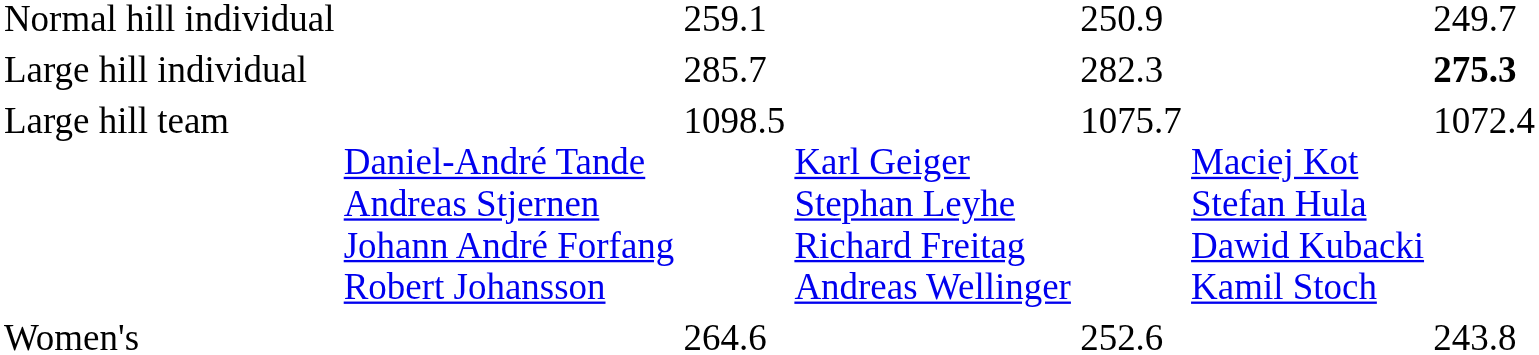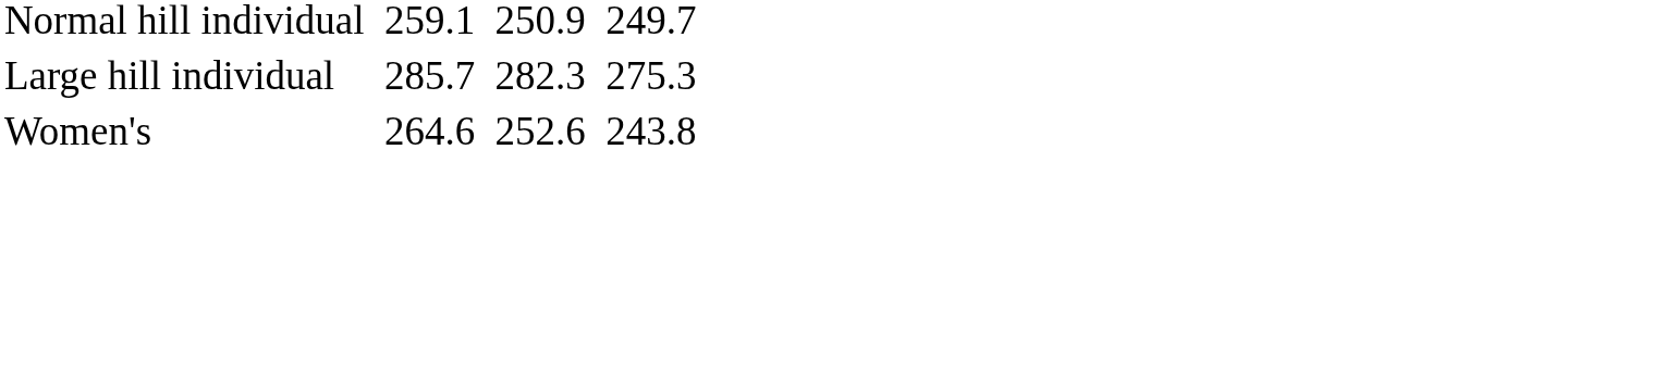 <table>
 <tr valign="top">
 <td>Normal hill individual<br></td>
 <td></td>
 <td>259.1</td>
 <td></td>
 <td>250.9</td>
 <td></td>
 <td>249.7</td>
 </tr>
 <tr valign="top">
 <td>Large hill individual<br></td>
 <td></td>
 <td>285.7</td>
 <td></td>
 <td>282.3</td>
 <td></td>
-<td><strong>275.3</strong></td>
-</tr>
-<tr valign="top">
-<td>Large hill team<br></td>
-<td><br><a href='#'>Daniel-André Tande</a><br><a href='#'>Andreas Stjernen</a><br><a href='#'>Johann André Forfang</a><br><a href='#'>Robert Johansson</a></td>
-<td>1098.5</td>
-<td><br><a href='#'>Karl Geiger</a><br><a href='#'>Stephan Leyhe</a><br><a href='#'>Richard Freitag</a><br><a href='#'>Andreas Wellinger</a></td>
-<td>1075.7</td>
-<td><br><a href='#'>Maciej Kot</a><br><a href='#'>Stefan Hula</a><br><a href='#'>Dawid Kubacki</a><br><a href='#'>Kamil Stoch</a></td>
-<td>1072.4</td>
+<td>275.3</td>
 </tr>
 <tr valign="top">
 <td>Women's<br></td>
 <td></td>
 <td>264.6</td>
 <td></td>
 <td>252.6</td>
 <td></td>
 <td>243.8</td>
 </tr>
 </table>
